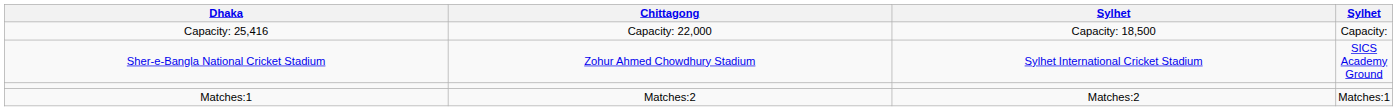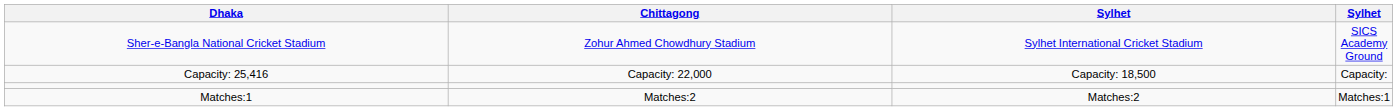 <table class="wikitable" style="text-align:center;margin:auto">
 <tr>
 <th style="width:33%;"><a href='#'>Dhaka</a></th>
 <th style="width:33%;"><a href='#'>Chittagong</a></th>
 <th style="width:33%;"><a href='#'>Sylhet</a></th>
 <th style="width:33%;"><a href='#'>Sylhet</a></th>
 </tr>
 <tr>
+<td><a href='#'>Sher-e-Bangla National Cricket Stadium</a></td>
+<td><a href='#'>Zohur Ahmed Chowdhury Stadium</a></td>
+<td><a href='#'>Sylhet International Cricket Stadium</a></td>
+<td><a href='#'>SICS Academy Ground</a></td>
+</tr>
+<tr>
 <td>Capacity: 25,416</td>
 <td>Capacity: 22,000</td>
 <td>Capacity: 18,500</td>
 <td>Capacity:</td>
-</tr>
-<tr>
-<td><a href='#'>Sher-e-Bangla National Cricket Stadium</a></td>
-<td><a href='#'>Zohur Ahmed Chowdhury Stadium</a></td>
-<td><a href='#'>Sylhet International Cricket Stadium</a></td>
-<td><a href='#'>SICS Academy Ground</a></td>
 </tr>
 <tr>
 <td></td>
 <td></td>
 <td></td>
 <td></td>
 </tr>
 <tr>
 <td>Matches:1</td>
 <td>Matches:2</td>
 <td>Matches:2</td>
 <td>Matches:1</td>
 </tr>
 </table>
